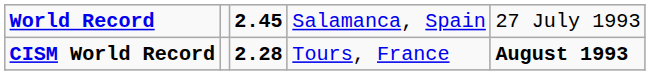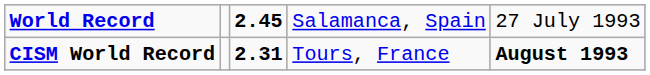 <table class="wikitable">
 <tr>
 <td><strong><a href='#'>World Record</a></strong></td>
 <td></td>
 <td><strong>2.45</strong></td>
 <td><a href='#'>Salamanca</a>, <a href='#'>Spain</a></td>
 <td>27 July 1993</td>
 </tr>
 <tr>
 <td><strong><a href='#'>CISM</a> World Record</strong></td>
 <td></td>
-<td><strong>2.28</strong></td>
+<td><strong>2.31</strong></td>
 <td><a href='#'>Tours</a>, <a href='#'>France</a></td>
 <td><strong>August 1993</strong></td>
 </tr>
 </table>
